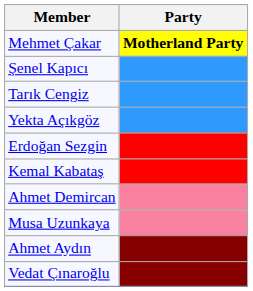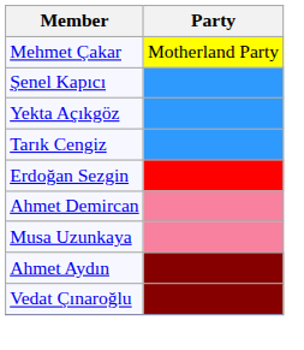 <table class=wikitable style="border:1px solid #8888aa; background-color:#f7f8ff; padding:0px; font-size:90%;">
 <tr>
 <th>Member</th>
 <th>Party</th>
 </tr>
 <tr>
 <td><a href='#'>Mehmet Çakar</a></td>
-<td style="background: #ffff00"><strong>Motherland Party</strong></td>
+<td style="background: #ffff00">Motherland Party</td>
 </tr>
 <tr>
 <td><a href='#'>Şenel Kapıcı</a></td>
+<td style="background: #2E9AFE"></td>
+</tr>
+<tr>
+<td><a href='#'>Yekta Açıkgöz</a></td>
 <td style="background: #2E9AFE"></td>
 </tr>
 <tr>
 <td><a href='#'>Tarık Cengiz</a></td>
 <td style="background: #2E9AFE"></td>
 </tr>
 <tr>
-<td><a href='#'>Yekta Açıkgöz</a></td>
-<td style="background: #2E9AFE"></td>
-</tr>
-<tr>
 <td><a href='#'>Erdoğan Sezgin</a></td>
-<td style="background: #ff0000"></td>
-</tr>
-<tr>
-<td><a href='#'>Kemal Kabataş</a></td>
 <td style="background: #ff0000"></td>
 </tr>
 <tr>
 <td><a href='#'>Ahmet Demircan</a></td>
 <td style="background: #F7819F"></td>
 </tr>
 <tr>
 <td><a href='#'>Musa Uzunkaya</a></td>
 <td style="background: #F7819F"></td>
 </tr>
 <tr>
 <td><a href='#'>Ahmet Aydın</a></td>
 <td style="background: #870000"></td>
 </tr>
 <tr>
 <td><a href='#'>Vedat Çınaroğlu</a></td>
 <td style="background: #870000"></td>
 </tr>
 <tr>
 </tr>
 </table>
